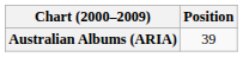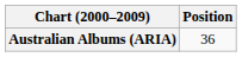 <table class="wikitable plainrowheaders">
 <tr>
 <th scope="col">Chart (2000–2009)</th>
 <th scope="col">Position</th>
 </tr>
 <tr>
 <th scope="row">Australian Albums (ARIA)</th>
-<td align="center">39</td>
+<td align="center">36</td>
 </tr>
 </table>
